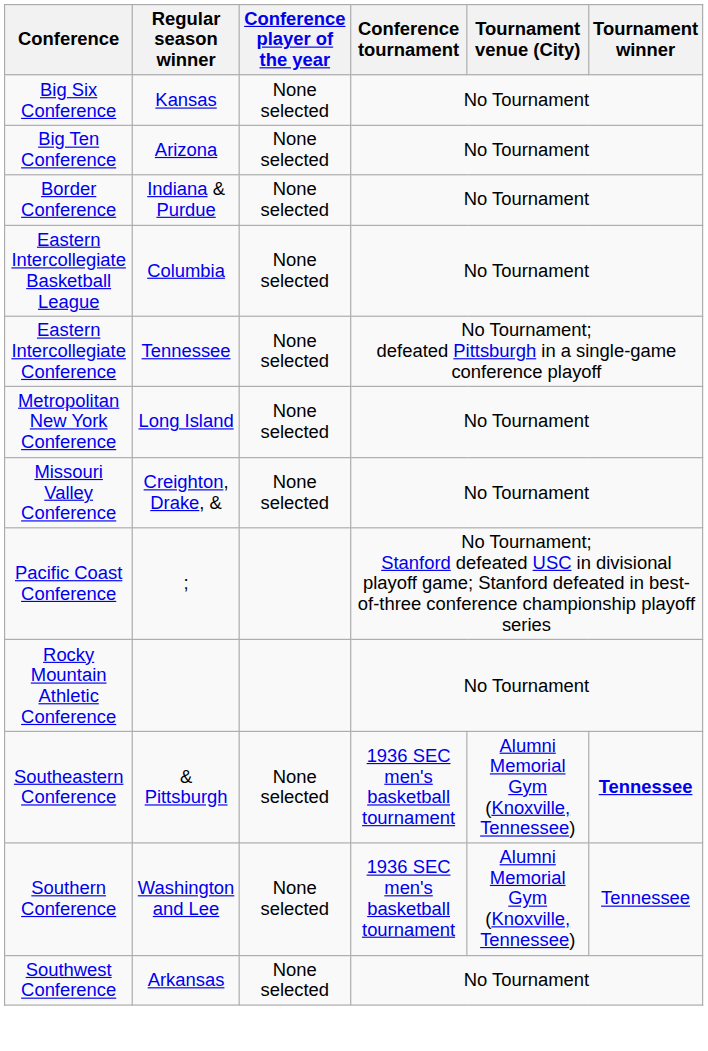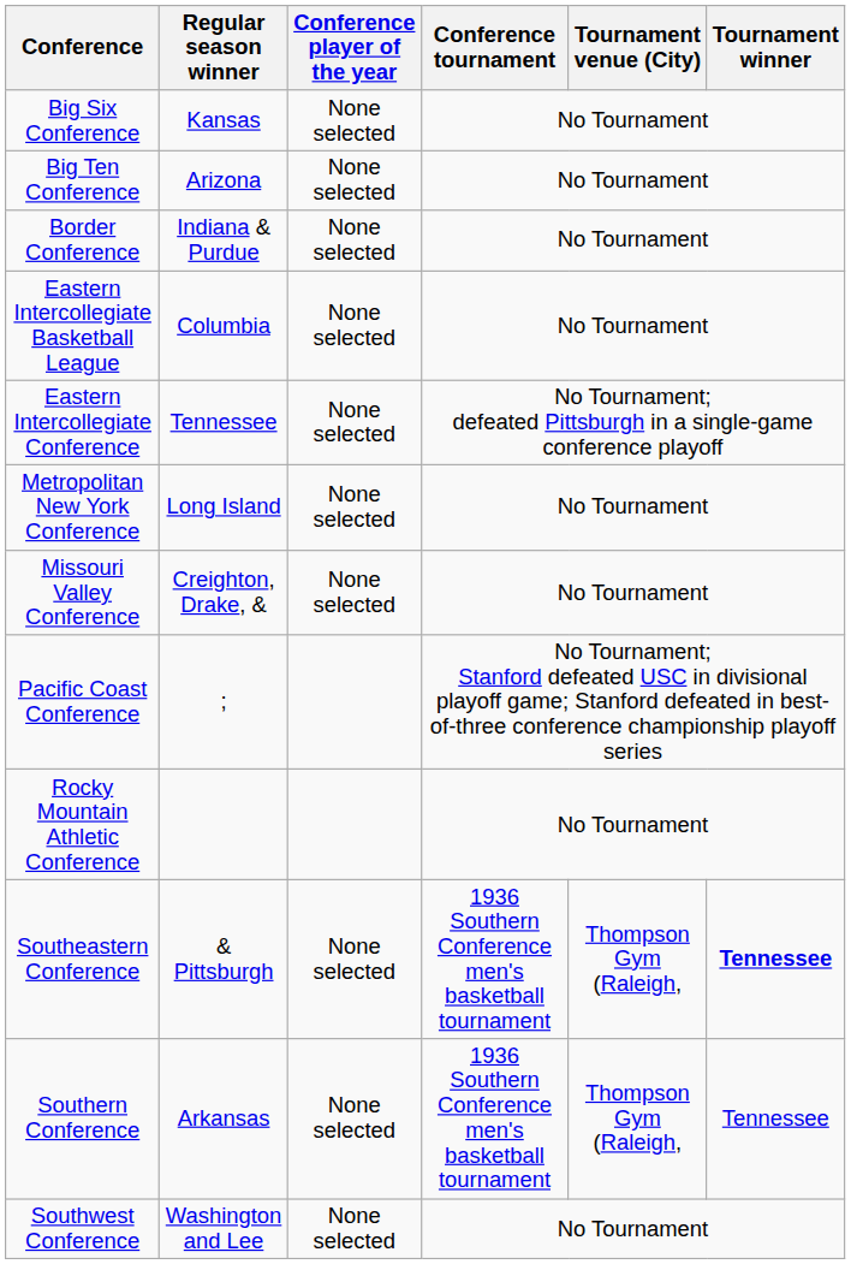 <table class="wikitable" style="text-align:center;">
 <tr>
 <th>Conference</th>
 <th>Regular <br> season winner</th>
 <th><a href='#'>Conference <br> player of the year</a></th>
 <th>Conference <br> tournament</th>
 <th>Tournament <br> venue (City)</th>
 <th>Tournament <br> winner</th>
 </tr>
 <tr>
 <td><a href='#'>Big Six Conference</a></td>
 <td><a href='#'>Kansas</a></td>
 <td>None selected</td>
 <td colspan=3>No Tournament</td>
 </tr>
 <tr>
 <td><a href='#'>Big Ten Conference</a></td>
 <td><a href='#'>Arizona</a></td>
 <td>None selected</td>
 <td colspan=3>No Tournament</td>
 </tr>
 <tr>
 <td><a href='#'>Border Conference</a></td>
 <td><a href='#'>Indiana</a> & <a href='#'>Purdue</a></td>
 <td>None selected</td>
 <td colspan=3>No Tournament</td>
 </tr>
 <tr>
 <td><a href='#'>Eastern Intercollegiate Basketball League</a></td>
 <td><a href='#'>Columbia</a></td>
 <td>None selected</td>
 <td colspan=3>No Tournament</td>
 </tr>
 <tr>
 <td><a href='#'>Eastern Intercollegiate Conference</a></td>
 <td><a href='#'>Tennessee</a></td>
 <td>None selected</td>
 <td colspan=3>No Tournament;<br> defeated <a href='#'>Pittsburgh</a> in a single-game conference playoff</td>
 </tr>
 <tr>
 <td><a href='#'>Metropolitan New York Conference</a></td>
 <td><a href='#'>Long Island</a></td>
 <td>None selected</td>
 <td colspan=3>No Tournament</td>
 </tr>
 <tr>
 <td><a href='#'>Missouri Valley Conference</a></td>
 <td><a href='#'>Creighton</a>, <a href='#'>Drake</a>, & </td>
 <td>None selected</td>
 <td colspan=3>No Tournament</td>
 </tr>
 <tr>
 <td><a href='#'>Pacific Coast Conference</a></td>
 <td>;<br></td>
 <td></td>
 <td colspan=3>No Tournament;<br><a href='#'>Stanford</a> defeated <a href='#'>USC</a> in divisional playoff game; Stanford defeated  in best-of-three conference championship playoff series</td>
 </tr>
 <tr>
 <td><a href='#'>Rocky Mountain Athletic Conference</a></td>
 <td> </td>
 <td></td>
 <td colspan=3>No Tournament</td>
 </tr>
 <tr>
 <td><a href='#'>Southeastern Conference</a></td>
 <td> & <a href='#'>Pittsburgh</a></td>
 <td>None selected</td>
-<td><a href='#'>1936 SEC men's basketball tournament</a></td>
-<td><a href='#'>Alumni Memorial Gym</a> (<a href='#'>Knoxville, Tennessee</a>)</td>
+<td><a href='#'>1936 Southern Conference men's basketball tournament</a></td>
+<td><a href='#'>Thompson Gym</a><br>(<a href='#'>Raleigh</a>, </td>
 <td><strong><a href='#'>Tennessee</a></strong></td>
 </tr>
 <tr>
 <td><a href='#'>Southern Conference</a></td>
-<td><a href='#'>Washington and Lee</a></td>
+<td><a href='#'>Arkansas</a></td>
 <td>None selected</td>
-<td><a href='#'>1936 SEC men's basketball tournament</a></td>
-<td><a href='#'>Alumni Memorial Gym</a> (<a href='#'>Knoxville, Tennessee</a>)</td>
+<td><a href='#'>1936 Southern Conference men's basketball tournament</a></td>
+<td><a href='#'>Thompson Gym</a><br>(<a href='#'>Raleigh</a>, </td>
 <td><a href='#'>Tennessee</a></td>
 </tr>
 <tr>
 <td><a href='#'>Southwest Conference</a></td>
-<td><a href='#'>Arkansas</a></td>
+<td><a href='#'>Washington and Lee</a></td>
 <td>None selected</td>
 <td colspan=3>No Tournament</td>
 </tr>
 </table>
